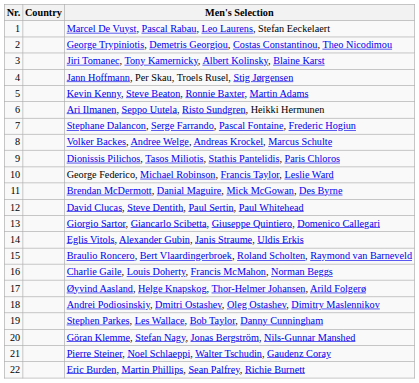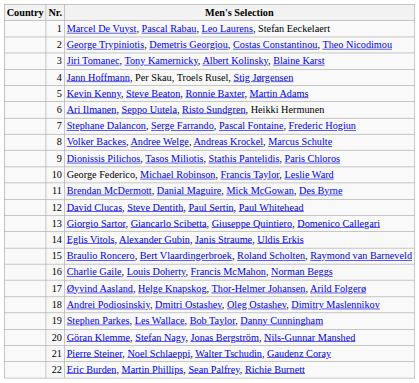 <table class="wikitable">
 <tr>
+<th>Country</th>
 <th>Nr.</th>
-<th>Country</th>
 <th>Men's Selection</th>
 </tr>
 <tr>
+<td></td>
 <td align=right>1</td>
-<td></td>
 <td><a href='#'>Marcel De Vuyst</a>, <a href='#'>Pascal Rabau</a>, <a href='#'>Leo Laurens</a>, Stefan Eeckelaert</td>
 </tr>
 <tr>
+<td></td>
 <td align=right>2</td>
-<td></td>
 <td><a href='#'>George Trypiniotis</a>, <a href='#'>Demetris Georgiou</a>, <a href='#'>Costas Constantinou</a>, <a href='#'>Theo Nicodimou</a></td>
 </tr>
 <tr>
+<td></td>
 <td align=right>3</td>
-<td></td>
 <td><a href='#'>Jiri Tomanec</a>, <a href='#'>Tony Kamernicky</a>, <a href='#'>Albert Kolinsky</a>, <a href='#'>Blaine Karst</a></td>
 </tr>
 <tr>
+<td></td>
 <td align=right>4</td>
-<td></td>
 <td><a href='#'>Jann Hoffmann</a>, Per Skau, Troels Rusel, <a href='#'>Stig Jørgensen</a></td>
 </tr>
 <tr>
+<td></td>
 <td align=right>5</td>
-<td></td>
 <td><a href='#'>Kevin Kenny</a>, <a href='#'>Steve Beaton</a>, <a href='#'>Ronnie Baxter</a>, <a href='#'>Martin Adams</a></td>
 </tr>
 <tr>
+<td></td>
 <td align=right>6</td>
-<td></td>
 <td><a href='#'>Ari Ilmanen</a>, <a href='#'>Seppo Uutela</a>, <a href='#'>Risto Sundgren</a>, Heikki Hermunen</td>
 </tr>
 <tr>
+<td></td>
 <td align=right>7</td>
-<td></td>
 <td><a href='#'>Stephane Dalancon</a>, <a href='#'>Serge Farrando</a>, <a href='#'>Pascal Fontaine</a>, <a href='#'>Frederic Hogiun</a></td>
 </tr>
 <tr>
+<td></td>
 <td align=right>8</td>
-<td></td>
 <td><a href='#'>Volker Backes</a>, <a href='#'>Andree Welge</a>, <a href='#'>Andreas Krockel</a>, <a href='#'>Marcus Schulte</a></td>
 </tr>
 <tr>
+<td></td>
 <td align=right>9</td>
-<td></td>
 <td><a href='#'>Dionissis Pilichos</a>, <a href='#'>Tasos Miliotis</a>, <a href='#'>Stathis Pantelidis</a>, <a href='#'>Paris Chloros</a></td>
 </tr>
 <tr>
+<td></td>
 <td align=right>10</td>
-<td></td>
 <td>George Federico, <a href='#'>Michael Robinson</a>, <a href='#'>Francis Taylor</a>, <a href='#'>Leslie Ward</a></td>
 </tr>
 <tr>
+<td></td>
 <td align=right>11</td>
-<td></td>
 <td><a href='#'>Brendan McDermott</a>, <a href='#'>Danial Maguire</a>, <a href='#'>Mick McGowan</a>, <a href='#'>Des Byrne</a></td>
 </tr>
 <tr>
+<td></td>
 <td align=right>12</td>
-<td></td>
 <td><a href='#'>David Clucas</a>, <a href='#'>Steve Dentith</a>, <a href='#'>Paul Sertin</a>, <a href='#'>Paul Whitehead</a></td>
 </tr>
 <tr>
+<td></td>
 <td align=right>13</td>
-<td></td>
 <td><a href='#'>Giorgio Sartor</a>, <a href='#'>Giancarlo Scibetta</a>, <a href='#'>Giuseppe Quintiero</a>, <a href='#'>Domenico Callegari</a></td>
 </tr>
 <tr>
+<td></td>
 <td align=right>14</td>
-<td></td>
 <td><a href='#'>Eglis Vitols</a>, <a href='#'>Alexander Gubin</a>, <a href='#'>Janis Straume</a>, <a href='#'>Uldis Erkis</a></td>
 </tr>
 <tr>
+<td></td>
 <td align=right>15</td>
-<td></td>
 <td><a href='#'>Braulio Roncero</a>, <a href='#'>Bert Vlaardingerbroek</a>, <a href='#'>Roland Scholten</a>, <a href='#'>Raymond van Barneveld</a></td>
 </tr>
 <tr>
+<td></td>
 <td align=right>16</td>
-<td></td>
 <td><a href='#'>Charlie Gaile</a>, <a href='#'>Louis Doherty</a>, <a href='#'>Francis McMahon</a>, <a href='#'>Norman Beggs</a></td>
 </tr>
 <tr>
+<td></td>
 <td align=right>17</td>
-<td></td>
 <td><a href='#'>Øyvind Aasland</a>, <a href='#'>Helge Knapskog</a>, <a href='#'>Thor-Helmer Johansen</a>, <a href='#'>Arild Folgerø</a></td>
 </tr>
 <tr>
+<td></td>
 <td align=right>18</td>
-<td></td>
 <td><a href='#'>Andrei Podiosinskiy</a>, <a href='#'>Dmitri Ostashev</a>, <a href='#'>Oleg Ostashev</a>, <a href='#'>Dimitry Maslennikov</a></td>
 </tr>
 <tr>
+<td></td>
 <td align=right>19</td>
-<td></td>
 <td><a href='#'>Stephen Parkes</a>, <a href='#'>Les Wallace</a>, <a href='#'>Bob Taylor</a>, <a href='#'>Danny Cunningham</a></td>
 </tr>
 <tr>
+<td></td>
 <td align=right>20</td>
-<td></td>
 <td><a href='#'>Göran Klemme</a>, <a href='#'>Stefan Nagy</a>, <a href='#'>Jonas Bergström</a>, <a href='#'>Nils-Gunnar Manshed</a></td>
 </tr>
 <tr>
+<td></td>
 <td align=right>21</td>
-<td></td>
 <td><a href='#'>Pierre Steiner</a>, <a href='#'>Noel Schlaeppi</a>, <a href='#'>Walter Tschudin</a>, <a href='#'>Gaudenz Coray</a></td>
 </tr>
 <tr>
+<td></td>
 <td align=right>22</td>
-<td></td>
 <td><a href='#'>Eric Burden</a>, <a href='#'>Martin Phillips</a>, <a href='#'>Sean Palfrey</a>, <a href='#'>Richie Burnett</a></td>
 </tr>
 </table>
